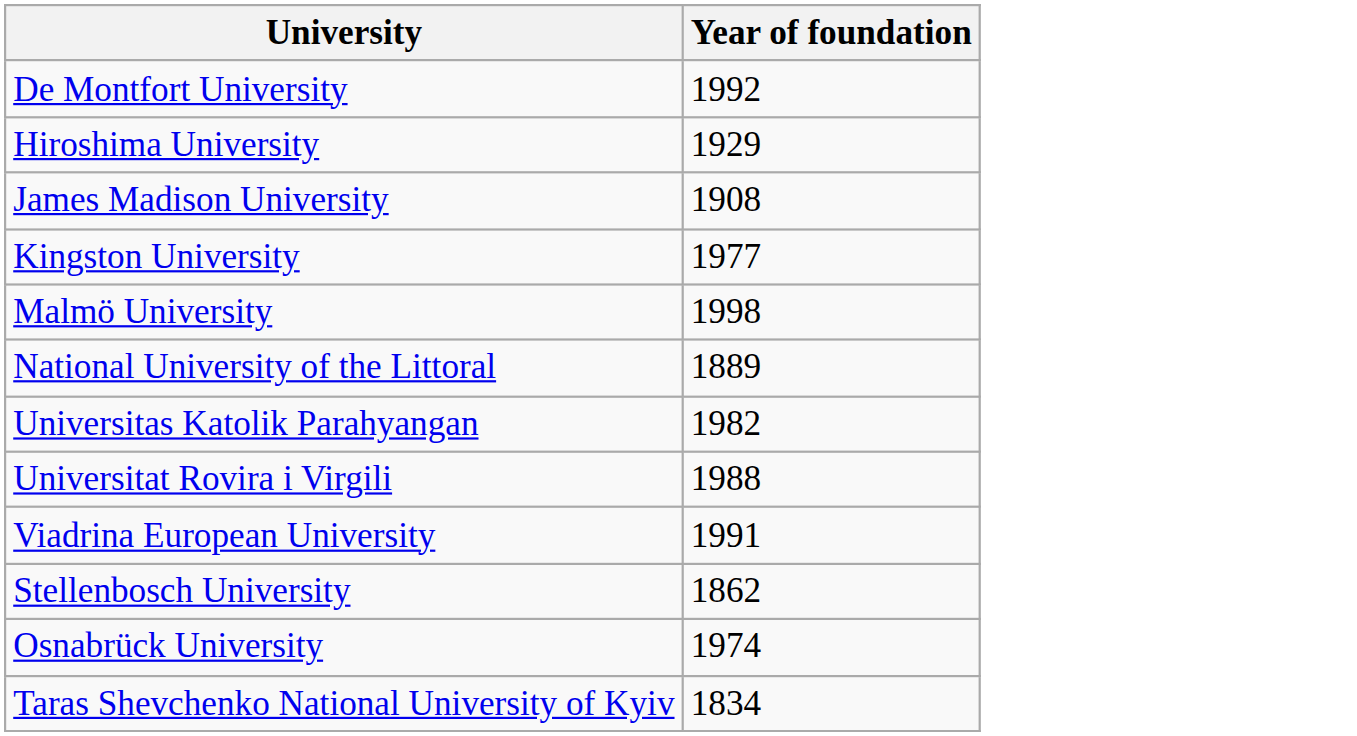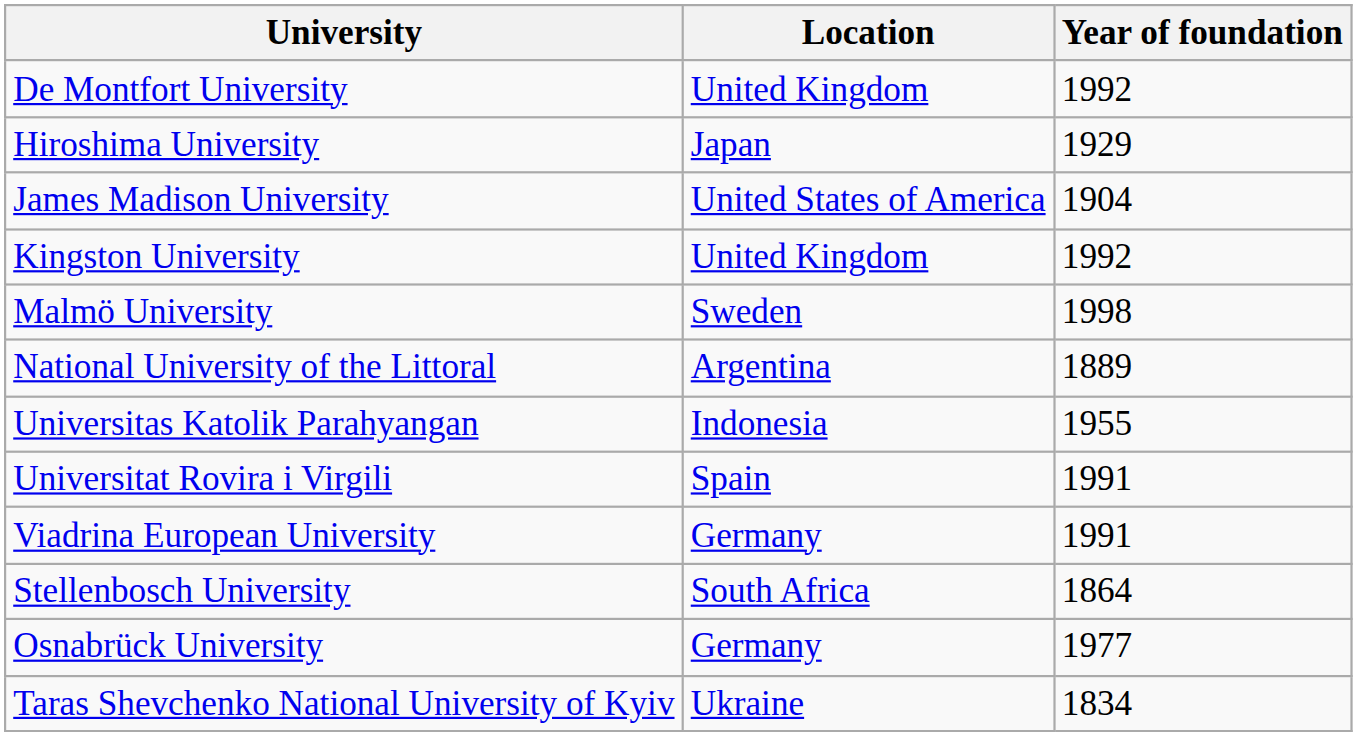 <table class="wikitable sortable">
 <tr>
 <th align=left bgcolour="f0f6fa">University</th>
+<th>Location</th>
 <th>Year of foundation</th>
 </tr>
 <tr>
 <td><a href='#'>De Montfort University</a></td>
+<td><a href='#'>United Kingdom</a></td>
 <td>1992</td>
 </tr>
 <tr>
 <td><a href='#'>Hiroshima University</a></td>
+<td><a href='#'>Japan</a></td>
 <td>1929</td>
 </tr>
 <tr>
 <td><a href='#'>James Madison University</a></td>
-<td>1908</td>
+<td><a href='#'>United States of America</a></td>
+<td>1904</td>
 </tr>
 <tr>
 <td><a href='#'>Kingston University</a></td>
-<td>1977</td>
+<td><a href='#'>United Kingdom</a></td>
+<td>1992</td>
 </tr>
 <tr>
 <td><a href='#'>Malmö University</a></td>
+<td><a href='#'>Sweden</a></td>
 <td>1998</td>
 </tr>
 <tr>
 <td><a href='#'>National University of the Littoral</a></td>
+<td><a href='#'>Argentina</a></td>
 <td>1889</td>
 </tr>
 <tr>
 <td><a href='#'>Universitas Katolik Parahyangan</a></td>
-<td>1982</td>
+<td><a href='#'>Indonesia</a></td>
+<td>1955</td>
 </tr>
 <tr>
 <td><a href='#'>Universitat Rovira i Virgili</a></td>
-<td>1988</td>
+<td><a href='#'>Spain</a></td>
+<td>1991</td>
 </tr>
 <tr>
 <td><a href='#'>Viadrina European University</a></td>
+<td><a href='#'>Germany</a></td>
 <td>1991</td>
 </tr>
 <tr>
 <td><a href='#'>Stellenbosch University</a></td>
-<td>1862</td>
+<td><a href='#'>South Africa</a></td>
+<td>1864</td>
 </tr>
 <tr>
 <td><a href='#'>Osnabrück University</a></td>
-<td>1974</td>
+<td><a href='#'>Germany</a></td>
+<td>1977</td>
 </tr>
 <tr>
 <td><a href='#'>Taras Shevchenko National University of Kyiv</a></td>
+<td><a href='#'>Ukraine</a></td>
 <td>1834</td>
 </tr>
 </table>
